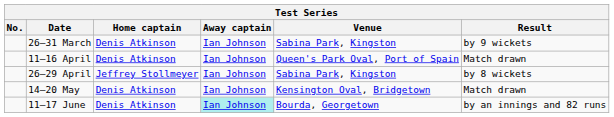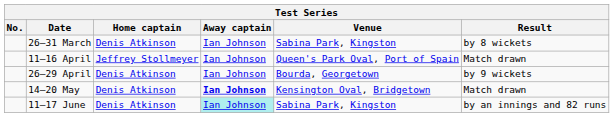 <table class="wikitable">
 <tr>
 <th colspan="9">Test Series</th>
 </tr>
 <tr>
 <th>No.</th>
 <th>Date</th>
 <th>Home captain</th>
 <th>Away captain</th>
 <th>Venue</th>
 <th>Result</th>
 </tr>
 <tr>
 <td></td>
 <td>26–31 March</td>
 <td><a href='#'>Denis Atkinson</a></td>
 <td><a href='#'>Ian Johnson</a></td>
 <td><a href='#'>Sabina Park</a>, <a href='#'>Kingston</a></td>
-<td> by 9 wickets</td>
+<td> by 8 wickets</td>
 </tr>
 <tr>
 <td></td>
 <td>11–16 April</td>
-<td><a href='#'>Denis Atkinson</a></td>
+<td><a href='#'>Jeffrey Stollmeyer</a></td>
 <td><a href='#'>Ian Johnson</a></td>
 <td><a href='#'>Queen's Park Oval</a>, <a href='#'>Port of Spain</a></td>
 <td>Match drawn</td>
 </tr>
 <tr>
 <td></td>
 <td>26–29 April</td>
-<td><a href='#'>Jeffrey Stollmeyer</a></td>
+<td><a href='#'>Denis Atkinson</a></td>
 <td><a href='#'>Ian Johnson</a></td>
-<td><a href='#'>Sabina Park</a>, <a href='#'>Kingston</a></td>
-<td> by 8 wickets</td>
+<td><a href='#'>Bourda</a>, <a href='#'>Georgetown</a></td>
+<td> by 9 wickets</td>
 </tr>
 <tr>
 <td></td>
 <td>14–20 May</td>
 <td><a href='#'>Denis Atkinson</a></td>
-<td><a href='#'>Ian Johnson</a></td>
+<td><strong><a href='#'>Ian Johnson</a></strong></td>
 <td><a href='#'>Kensington Oval</a>, <a href='#'>Bridgetown</a></td>
 <td>Match drawn</td>
 </tr>
 <tr>
 <td></td>
 <td>11–17 June</td>
 <td><a href='#'>Denis Atkinson</a></td>
 <td style="background: paleturquoise;"><a href='#'>Ian Johnson</a></td>
-<td><a href='#'>Bourda</a>, <a href='#'>Georgetown</a></td>
+<td><a href='#'>Sabina Park</a>, <a href='#'>Kingston</a></td>
 <td> by an innings and 82 runs</td>
 </tr>
 </table>
